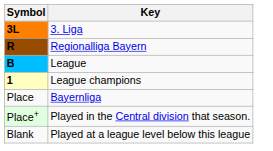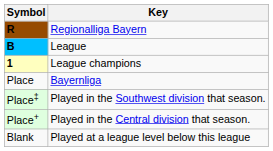 <table class="wikitable" align="center">
 <tr>
 <th>Symbol</th>
 <th>Key</th>
-</tr>
-<tr>
-<td style="background:#FF7F00"><strong>3L</strong></td>
-<td><a href='#'>3. Liga</a></td>
 </tr>
 <tr>
 <td style="background:#964B00"><strong>R</strong></td>
 <td><a href='#'>Regionalliga Bayern</a></td>
 </tr>
 <tr>
 <td style="background:#00BFFF"><strong>B</strong></td>
 <td>League</td>
 </tr>
 <tr>
 <td style="background:#ffffbf"><strong>1</strong></td>
 <td>League champions</td>
 </tr>
 <tr>
 <td>Place</td>
 <td><a href='#'>Bayernliga</a></td>
 </tr>
 <tr>
+<td style="background:#dfffdf">Place<sup>‡</sup></td>
+<td>Played in the <a href='#'>Southwest division</a> that season.</td>
+</tr>
+<tr>
 <td style="background:#dfffdf">Place<sup>+</sup></td>
 <td>Played in the <a href='#'>Central division</a> that season.</td>
 </tr>
 <tr>
 <td>Blank</td>
 <td>Played at a league level below this league</td>
 </tr>
 </table>
